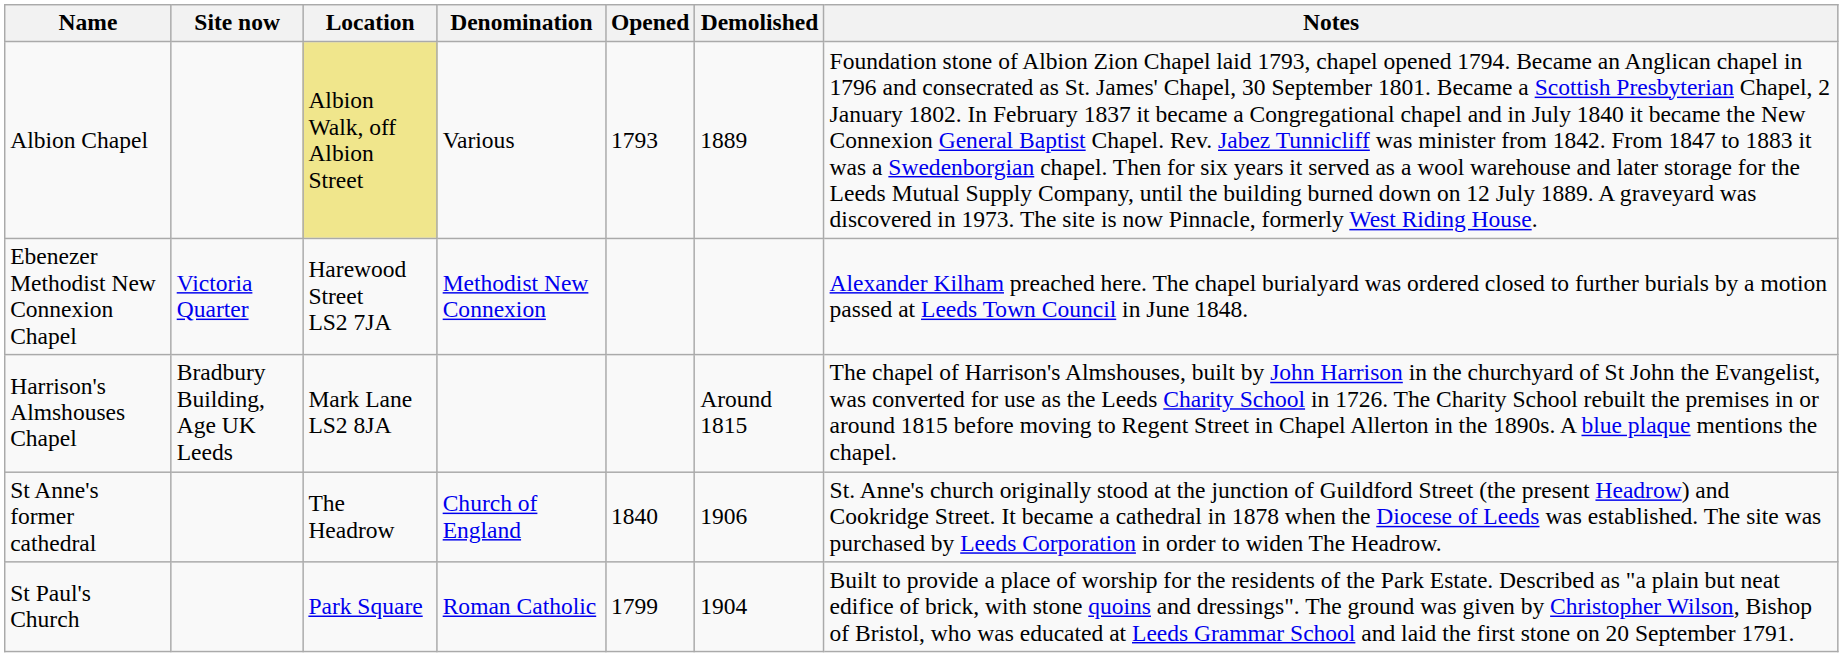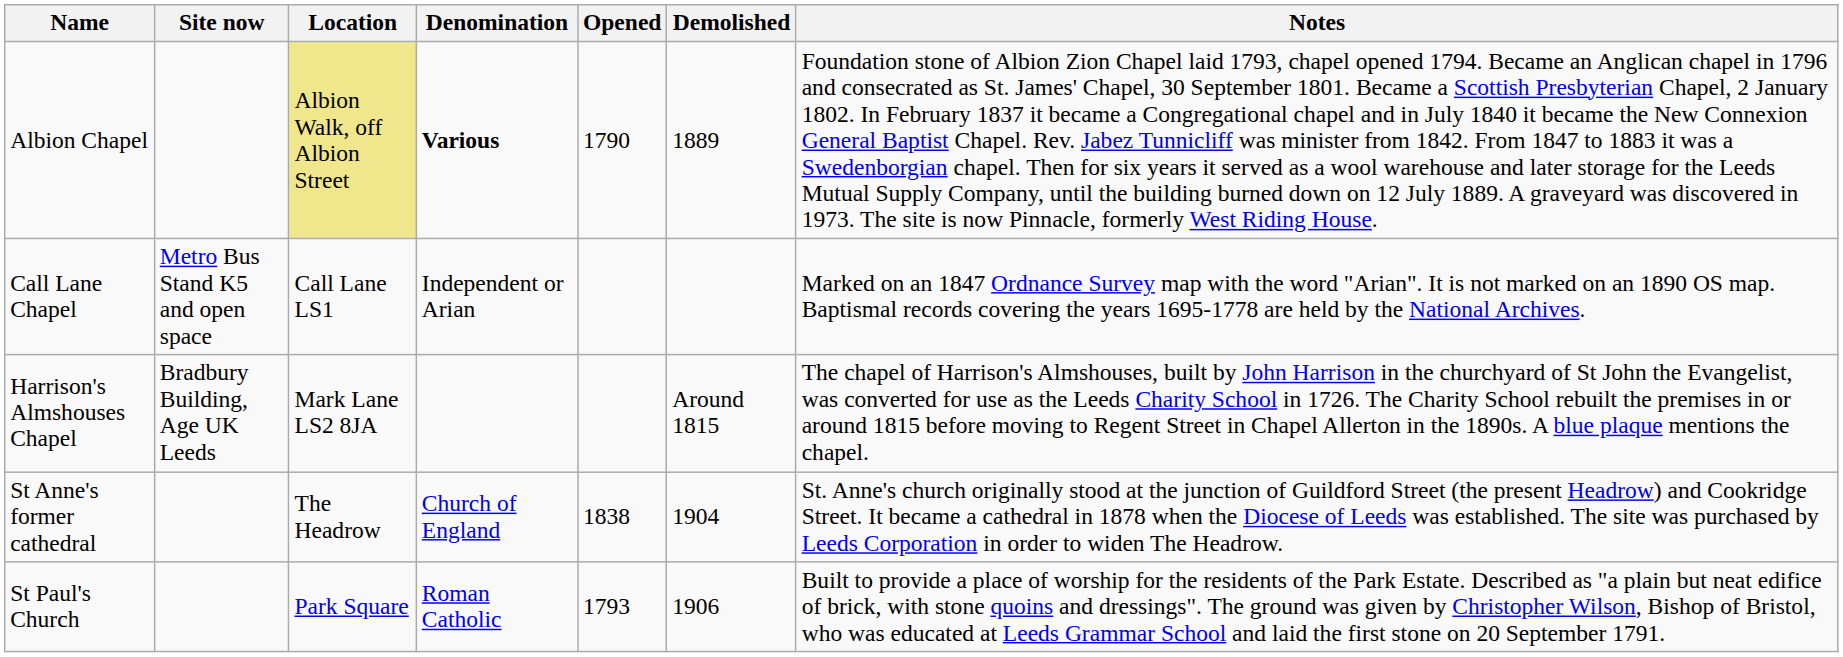 <table class="wikitable sortable">
 <tr>
 <th>Name</th>
 <th class="unsortable">Site now</th>
 <th>Location</th>
 <th>Denomination</th>
 <th>Opened</th>
 <th>Demolished</th>
 <th class="unsortable">Notes</th>
 </tr>
 <tr>
 <td>Albion Chapel</td>
 <td></td>
 <td style="background: khaki;">Albion Walk, off Albion Street</td>
-<td>Various</td>
-<td>1793</td>
+<td><strong>Various</strong></td>
+<td>1790</td>
 <td>1889</td>
 <td>Foundation stone of Albion Zion Chapel laid 1793, chapel opened 1794. Became an Anglican chapel in 1796 and consecrated as St. James' Chapel, 30 September 1801. Became a <a href='#'>Scottish Presbyterian</a> Chapel, 2 January 1802. In February 1837 it became a Congregational chapel and in July 1840 it became the New Connexion <a href='#'>General Baptist</a> Chapel. Rev. <a href='#'>Jabez Tunnicliff</a> was minister from 1842. From 1847 to 1883 it was a <a href='#'>Swedenborgian</a> chapel. Then for six years it served as a wool warehouse and later storage for the Leeds Mutual Supply Company, until the building burned down on 12 July 1889. A graveyard was discovered in 1973. The site is now Pinnacle, formerly <a href='#'>West Riding House</a>.</td>
 </tr>
 <tr>
-<td>Ebenezer Methodist New Connexion Chapel</td>
-<td><a href='#'>Victoria Quarter</a></td>
-<td>Harewood Street<br>LS2 7JA</td>
-<td><a href='#'>Methodist New Connexion</a></td>
+<td>Call Lane Chapel</td>
+<td><a href='#'>Metro</a> Bus Stand K5 and open space</td>
+<td>Call Lane LS1</td>
+<td>Independent or Arian</td>
 <td></td>
 <td></td>
-<td><a href='#'>Alexander Kilham</a> preached here. The chapel burialyard was ordered closed to further burials by a motion passed at <a href='#'>Leeds Town Council</a> in June 1848.</td>
+<td>Marked on an 1847 <a href='#'>Ordnance Survey</a> map with the word "Arian". It is not marked on an 1890 OS map. Baptismal records covering the years 1695-1778 are held by the <a href='#'>National Archives</a>.</td>
 </tr>
 <tr>
 <td>Harrison's Almshouses Chapel</td>
 <td>Bradbury Building, Age UK Leeds </td>
 <td>Mark Lane LS2 8JA</td>
 <td></td>
 <td></td>
 <td>Around 1815</td>
 <td>The chapel of Harrison's Almshouses, built by <a href='#'>John Harrison</a> in the churchyard of St John the Evangelist, was converted for use as the Leeds <a href='#'>Charity School</a> in 1726. The Charity School rebuilt the premises in or around 1815 before moving to Regent Street in Chapel Allerton in the 1890s. A <a href='#'>blue plaque</a> mentions the chapel.</td>
 </tr>
 <tr>
 <td>St Anne's former cathedral</td>
 <td></td>
 <td>The Headrow</td>
 <td><a href='#'>Church of England</a></td>
-<td>1840</td>
-<td>1906</td>
+<td>1838</td>
+<td>1904</td>
 <td>St. Anne's church originally stood at the junction of Guildford Street (the present <a href='#'>Headrow</a>) and Cookridge Street. It became a cathedral in 1878 when the <a href='#'>Diocese of Leeds</a> was established. The site was purchased by <a href='#'>Leeds Corporation</a> in order to widen The Headrow.</td>
 </tr>
 <tr>
 <td>St Paul's Church</td>
 <td></td>
 <td><a href='#'>Park Square</a></td>
 <td><a href='#'>Roman Catholic</a></td>
-<td>1799</td>
-<td>1904</td>
+<td>1793</td>
+<td>1906</td>
 <td>Built to provide a place of worship for the residents of the Park Estate. Described as "a plain but neat edifice of brick, with stone <a href='#'>quoins</a> and dressings". The ground was given by <a href='#'>Christopher Wilson</a>, Bishop of Bristol, who was educated at <a href='#'>Leeds Grammar School</a> and laid the first stone on 20 September 1791.</td>
 </tr>
 </table>
